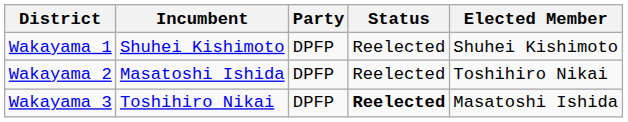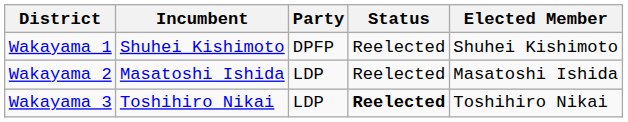 <table class="wikitable">
 <tr>
 <th>District</th>
 <th>Incumbent</th>
 <th>Party</th>
 <th>Status</th>
 <th>Elected Member</th>
 </tr>
 <tr>
 <td><a href='#'>Wakayama 1</a></td>
 <td><a href='#'>Shuhei Kishimoto</a></td>
 <td>DPFP</td>
 <td>Reelected</td>
 <td>Shuhei Kishimoto</td>
 </tr>
 <tr>
 <td><a href='#'>Wakayama 2</a></td>
 <td><a href='#'>Masatoshi Ishida</a></td>
-<td>DPFP</td>
+<td>LDP</td>
 <td>Reelected</td>
-<td>Toshihiro Nikai</td>
+<td>Masatoshi Ishida</td>
 </tr>
 <tr>
 <td><a href='#'>Wakayama 3</a></td>
 <td><a href='#'>Toshihiro Nikai</a></td>
-<td>DPFP</td>
+<td>LDP</td>
 <td><strong>Reelected</strong></td>
-<td>Masatoshi Ishida</td>
+<td>Toshihiro Nikai</td>
 </tr>
 </table>
